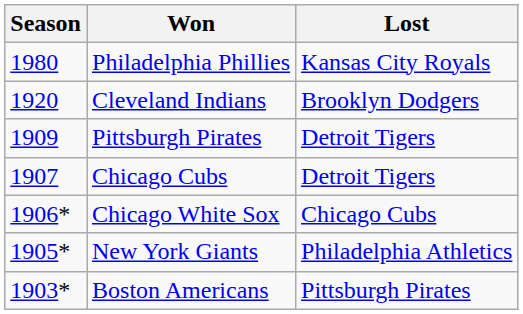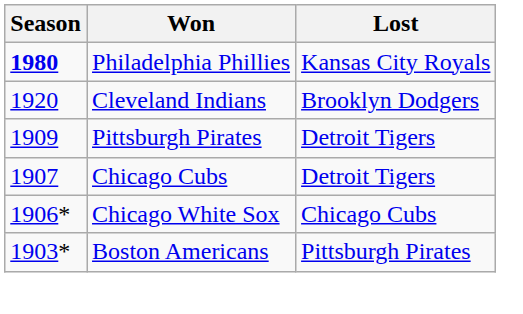 <table class="wikitable">
 <tr>
 <th>Season</th>
 <th>Won</th>
 <th>Lost</th>
 </tr>
 <tr>
-<td><a href='#'>1980</a></td>
+<td><strong><a href='#'>1980</a></strong></td>
 <td><a href='#'>Philadelphia Phillies</a></td>
 <td><a href='#'>Kansas City Royals</a></td>
 </tr>
 <tr>
 <td><a href='#'>1920</a></td>
 <td><a href='#'>Cleveland Indians</a></td>
 <td><a href='#'>Brooklyn Dodgers</a></td>
 </tr>
 <tr>
 <td><a href='#'>1909</a></td>
 <td><a href='#'>Pittsburgh Pirates</a></td>
 <td><a href='#'>Detroit Tigers</a></td>
 </tr>
 <tr>
 <td><a href='#'>1907</a></td>
 <td><a href='#'>Chicago Cubs</a></td>
 <td><a href='#'>Detroit Tigers</a></td>
 </tr>
 <tr>
 <td><a href='#'>1906</a>*</td>
 <td><a href='#'>Chicago White Sox</a></td>
 <td><a href='#'>Chicago Cubs</a></td>
 </tr>
 <tr>
-<td><a href='#'>1905</a>*</td>
-<td><a href='#'>New York Giants</a></td>
-<td><a href='#'>Philadelphia Athletics</a></td>
-</tr>
-<tr>
 <td><a href='#'>1903</a>*</td>
 <td><a href='#'>Boston Americans</a></td>
 <td><a href='#'>Pittsburgh Pirates</a></td>
 </tr>
 </table>
